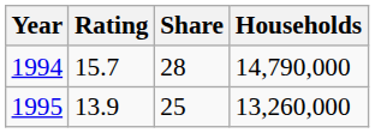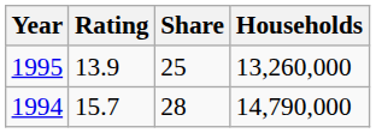 <table class="wikitable">
 <tr>
 <th>Year</th>
 <th>Rating</th>
 <th>Share</th>
 <th>Households</th>
 </tr>
 <tr>
+<td><a href='#'>1995</a></td>
+<td>13.9</td>
+<td>25</td>
+<td>13,260,000</td>
+</tr>
+<tr>
 <td><a href='#'>1994</a></td>
 <td>15.7</td>
 <td>28</td>
 <td>14,790,000</td>
 </tr>
-<tr>
-<td><a href='#'>1995</a></td>
-<td>13.9</td>
-<td>25</td>
-<td>13,260,000</td>
-</tr>
 </table>
